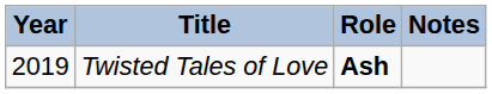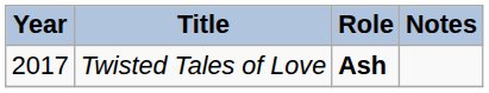 <table class = "wikitable sortable">
 <tr>
 <th style="background:#B0C4DE;">Year</th>
 <th style="background:#B0C4DE;">Title</th>
 <th style="background:#B0C4DE;">Role</th>
 <th style="background:#B0C4DE;">Notes</th>
 </tr>
 <tr>
-<td>2019</td>
+<td>2017</td>
 <td><em>Twisted Tales of Love</em></td>
 <td><strong>Ash</strong></td>
 <td></td>
 </tr>
 <tr>
 </tr>
 </table>
